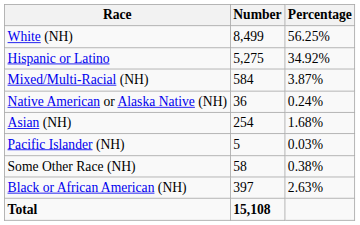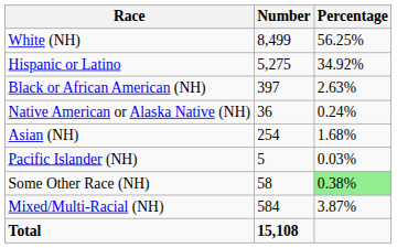 <table class="wikitable">
 <tr>
 <th>Race</th>
 <th>Number</th>
 <th>Percentage</th>
 </tr>
 <tr>
 <td><a href='#'>White</a> (NH)</td>
 <td>8,499</td>
 <td>56.25%</td>
 </tr>
 <tr>
 <td><a href='#'>Hispanic or Latino</a></td>
 <td>5,275</td>
 <td>34.92%</td>
 </tr>
 <tr>
-<td><a href='#'>Mixed/Multi-Racial</a> (NH)</td>
-<td>584</td>
-<td>3.87%</td>
+<td><a href='#'>Black or African American</a> (NH)</td>
+<td>397</td>
+<td>2.63%</td>
 </tr>
 <tr>
 <td><a href='#'>Native American</a> or <a href='#'>Alaska Native</a> (NH)</td>
 <td>36</td>
 <td>0.24%</td>
 </tr>
 <tr>
 <td><a href='#'>Asian</a> (NH)</td>
 <td>254</td>
 <td>1.68%</td>
 </tr>
 <tr>
 <td><a href='#'>Pacific Islander</a> (NH)</td>
 <td>5</td>
 <td>0.03%</td>
 </tr>
 <tr>
 <td>Some Other Race (NH)</td>
 <td>58</td>
-<td>0.38%</td>
+<td style="background: lightgreen;">0.38%</td>
 </tr>
 <tr>
-<td><a href='#'>Black or African American</a> (NH)</td>
-<td>397</td>
-<td>2.63%</td>
+<td><a href='#'>Mixed/Multi-Racial</a> (NH)</td>
+<td>584</td>
+<td>3.87%</td>
 </tr>
 <tr>
 <td><strong>Total</strong></td>
 <td><strong>15,108</strong></td>
 <td></td>
 </tr>
 </table>
